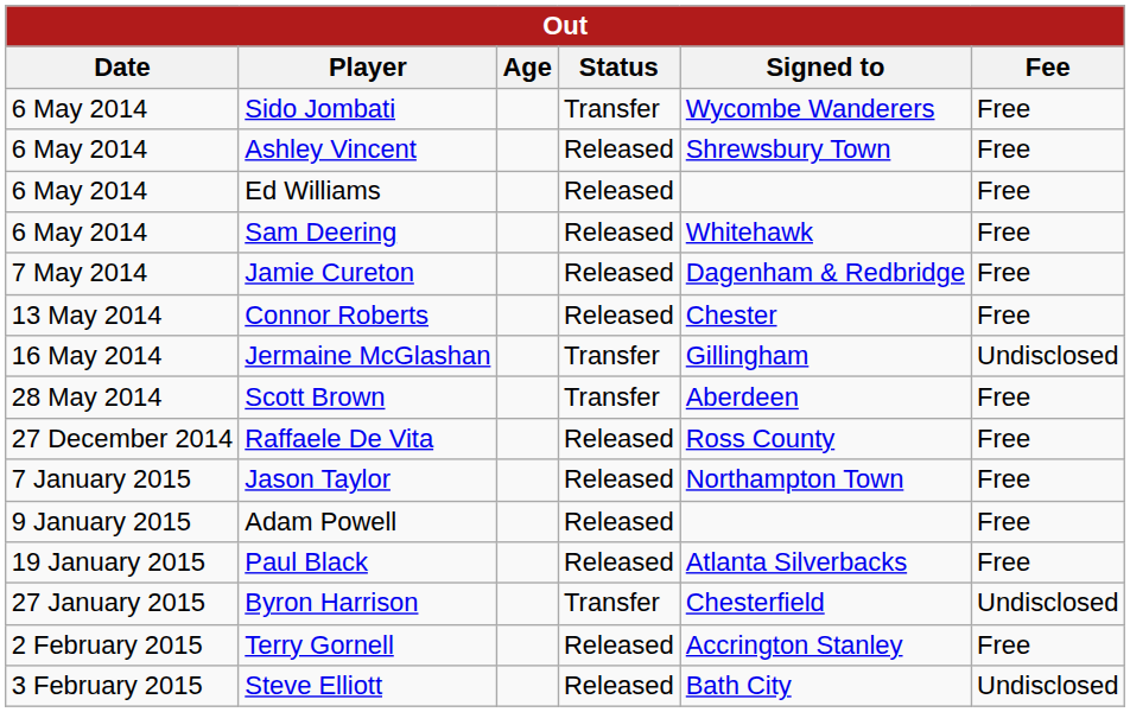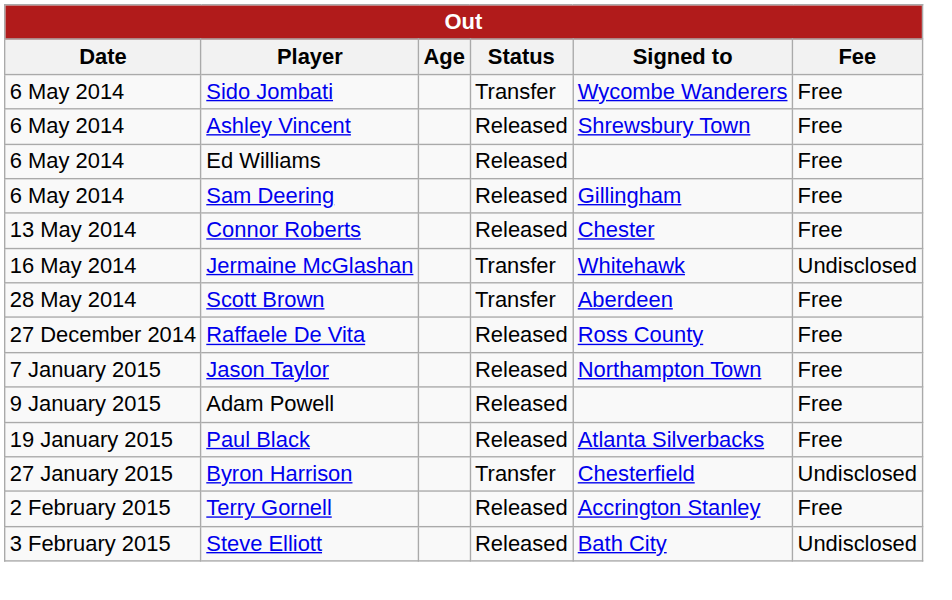 <table class="wikitable">
 <tr>
 <th colspan="6" style="background:#B11B1B; color:#fff; ">Out</th>
 </tr>
 <tr>
 <th>Date</th>
 <th>Player</th>
 <th>Age</th>
 <th>Status</th>
 <th>Signed to</th>
 <th>Fee</th>
 </tr>
 <tr>
 <td>6 May 2014</td>
 <td> <a href='#'>Sido Jombati</a></td>
 <td></td>
 <td>Transfer</td>
 <td><a href='#'>Wycombe Wanderers</a></td>
 <td>Free</td>
 </tr>
 <tr>
 <td>6 May 2014</td>
 <td> <a href='#'>Ashley Vincent</a></td>
 <td></td>
 <td>Released</td>
 <td><a href='#'>Shrewsbury Town</a></td>
 <td>Free</td>
 </tr>
 <tr>
 <td>6 May 2014</td>
 <td> Ed Williams</td>
 <td></td>
 <td>Released</td>
 <td></td>
 <td>Free</td>
 </tr>
 <tr>
 <td>6 May 2014</td>
 <td> <a href='#'>Sam Deering</a></td>
 <td></td>
 <td>Released</td>
-<td><a href='#'>Whitehawk</a></td>
-<td>Free</td>
-</tr>
-<tr>
-<td>7 May 2014</td>
-<td> <a href='#'>Jamie Cureton</a></td>
-<td></td>
-<td>Released</td>
-<td><a href='#'>Dagenham & Redbridge</a></td>
+<td><a href='#'>Gillingham</a></td>
 <td>Free</td>
 </tr>
 <tr>
 <td>13 May 2014</td>
 <td> <a href='#'>Connor Roberts</a></td>
 <td></td>
 <td>Released</td>
 <td><a href='#'>Chester</a></td>
 <td>Free</td>
 </tr>
 <tr>
 <td>16 May 2014</td>
 <td> <a href='#'>Jermaine McGlashan</a></td>
 <td></td>
 <td>Transfer</td>
-<td><a href='#'>Gillingham</a></td>
+<td><a href='#'>Whitehawk</a></td>
 <td>Undisclosed</td>
 </tr>
 <tr>
 <td>28 May 2014</td>
 <td> <a href='#'>Scott Brown</a></td>
 <td></td>
 <td>Transfer</td>
 <td><a href='#'>Aberdeen</a></td>
 <td>Free</td>
 </tr>
 <tr>
 <td>27 December 2014</td>
 <td> <a href='#'>Raffaele De Vita</a></td>
 <td></td>
 <td>Released</td>
 <td><a href='#'>Ross County</a></td>
 <td>Free</td>
 </tr>
 <tr>
 <td>7 January 2015</td>
 <td> <a href='#'>Jason Taylor</a></td>
 <td></td>
 <td>Released</td>
 <td><a href='#'>Northampton Town</a></td>
 <td>Free</td>
 </tr>
 <tr>
 <td>9 January 2015</td>
 <td> Adam Powell</td>
 <td></td>
 <td>Released</td>
 <td></td>
 <td>Free</td>
 </tr>
 <tr>
 <td>19 January 2015</td>
 <td> <a href='#'>Paul Black</a></td>
 <td></td>
 <td>Released</td>
 <td><a href='#'>Atlanta Silverbacks</a></td>
 <td>Free</td>
 </tr>
 <tr>
 <td>27 January 2015</td>
 <td> <a href='#'>Byron Harrison</a></td>
 <td></td>
 <td>Transfer</td>
 <td><a href='#'>Chesterfield</a></td>
 <td>Undisclosed</td>
 </tr>
 <tr>
 <td>2 February 2015</td>
 <td> <a href='#'>Terry Gornell</a></td>
 <td></td>
 <td>Released</td>
 <td><a href='#'>Accrington Stanley</a></td>
 <td>Free</td>
 </tr>
 <tr>
 <td>3 February 2015</td>
 <td> <a href='#'>Steve Elliott</a></td>
 <td></td>
 <td>Released</td>
 <td><a href='#'>Bath City</a></td>
 <td>Undisclosed</td>
 </tr>
 </table>
